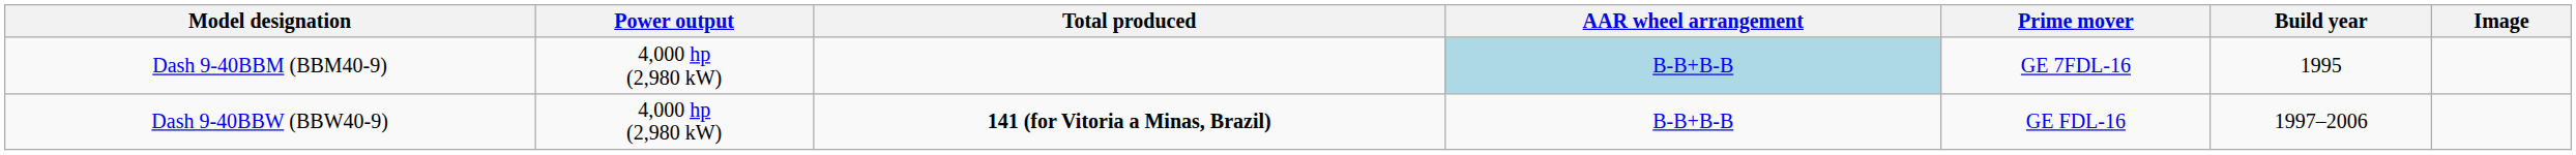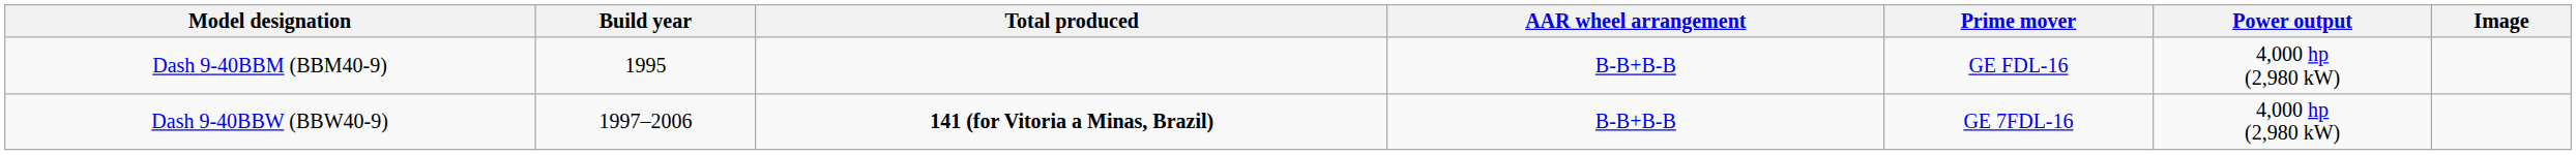 <table class="wikitable" style="width: 100%">
 <tr>
 <th>Model designation</th>
-<th><a href='#'>Power output</a></th>
+<th>Build year</th>
 <th>Total produced</th>
 <th><a href='#'>AAR wheel arrangement</a></th>
 <th><a href='#'>Prime mover</a></th>
-<th>Build year</th>
+<th><a href='#'>Power output</a></th>
 <th class="unsortable">Image</th>
 </tr>
 <tr align = "center">
 <td><a href='#'>Dash 9-40BBM</a> (BBM40-9)</td>
+<td>1995</td>
+<td></td>
+<td><a href='#'>B-B+B-B</a></td>
+<td><a href='#'>GE FDL-16</a></td>
 <td>4,000 <a href='#'>hp</a><br> (2,980 kW)</td>
-<td></td>
-<td style="background: lightblue;"><a href='#'>B-B+B-B</a></td>
-<td><a href='#'>GE 7FDL-16</a></td>
-<td>1995</td>
 <td></td>
 </tr>
 <tr align = "center">
 <td><a href='#'>Dash 9-40BBW</a> (BBW40-9)</td>
-<td>4,000 <a href='#'>hp</a><br> (2,980 kW)</td>
+<td>1997–2006</td>
 <td><strong>141 (for Vitoria a Minas, Brazil)</strong></td>
 <td><a href='#'>B-B+B-B</a></td>
-<td><a href='#'>GE FDL-16</a></td>
-<td>1997–2006</td>
+<td><a href='#'>GE 7FDL-16</a></td>
+<td>4,000 <a href='#'>hp</a><br> (2,980 kW)</td>
 <td></td>
 </tr>
 </table>
